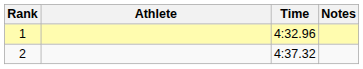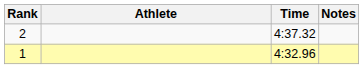 <table class="wikitable" style="text-align:center">
 <tr>
 <th>Rank</th>
 <th Style="width:18em">Athlete</th>
 <th>Time</th>
 <th>Notes</th>
 </tr>
+<tr>
+<td>2</td>
+<td style="text-align:left"><br></td>
+<td>4:37.32</td>
+<td></td>
+</tr>
 <tr style="width:10px; background:#fffcaf">
 <td>1</td>
 <td style="text-align:left"><br></td>
 <td>4:32.96</td>
 <td></td>
 </tr>
-<tr>
-<td>2</td>
-<td style="text-align:left"><br></td>
-<td>4:37.32</td>
-<td></td>
-</tr>
 </table>
